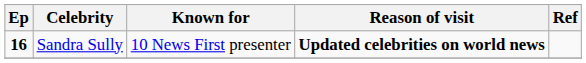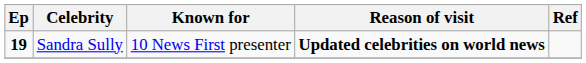 <table class="wikitable sortable" style="margin:auto; text-align:center;">
 <tr>
 <th scope="col">Ep</th>
 <th scope="col">Celebrity</th>
 <th scope="col">Known for</th>
 <th scope="col">Reason of visit</th>
 <th scope="col">Ref</th>
 </tr>
 <tr>
-<td><strong>16</strong></td>
+<td><strong>19</strong></td>
 <td><a href='#'>Sandra Sully</a></td>
 <td><a href='#'>10 News First</a> presenter</td>
 <td><strong>Updated celebrities on world news</strong></td>
 <td></td>
 </tr>
 <tr>
 </tr>
 </table>
